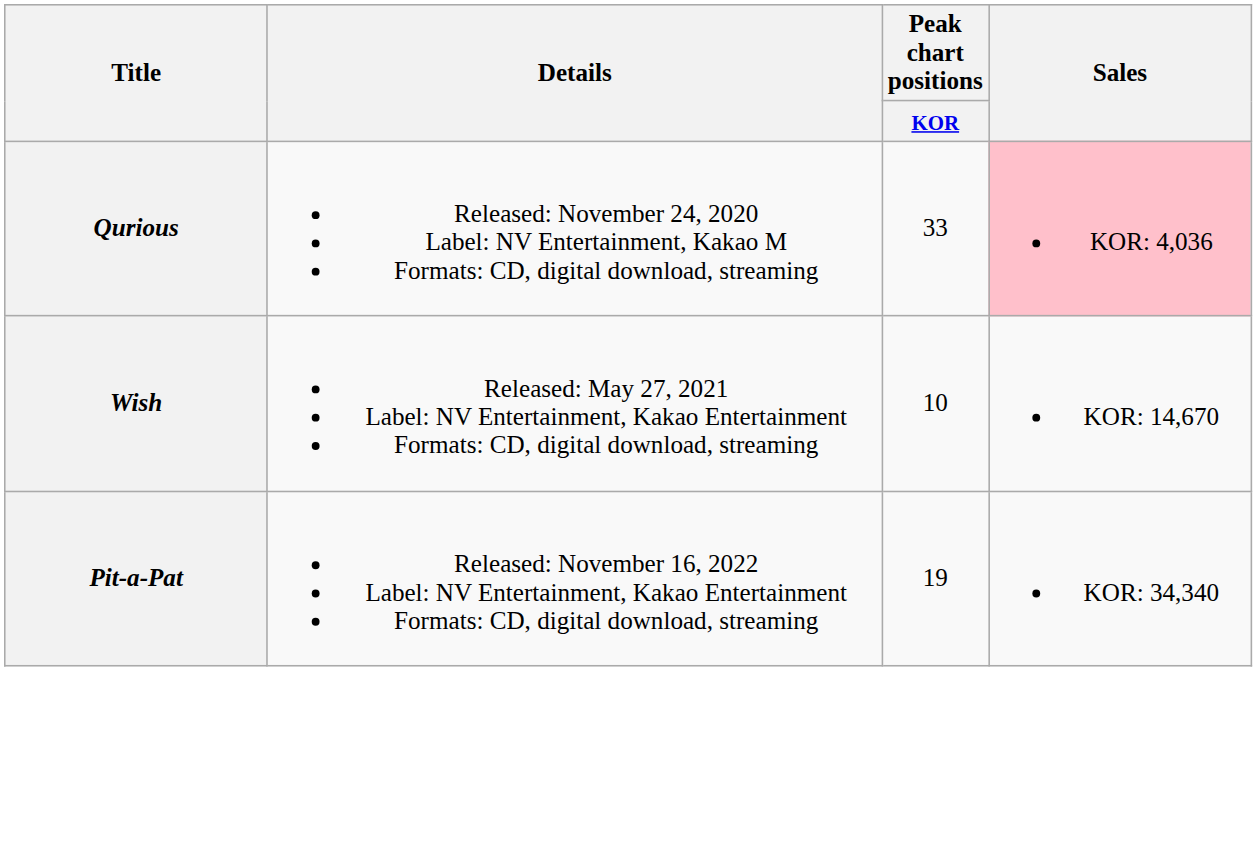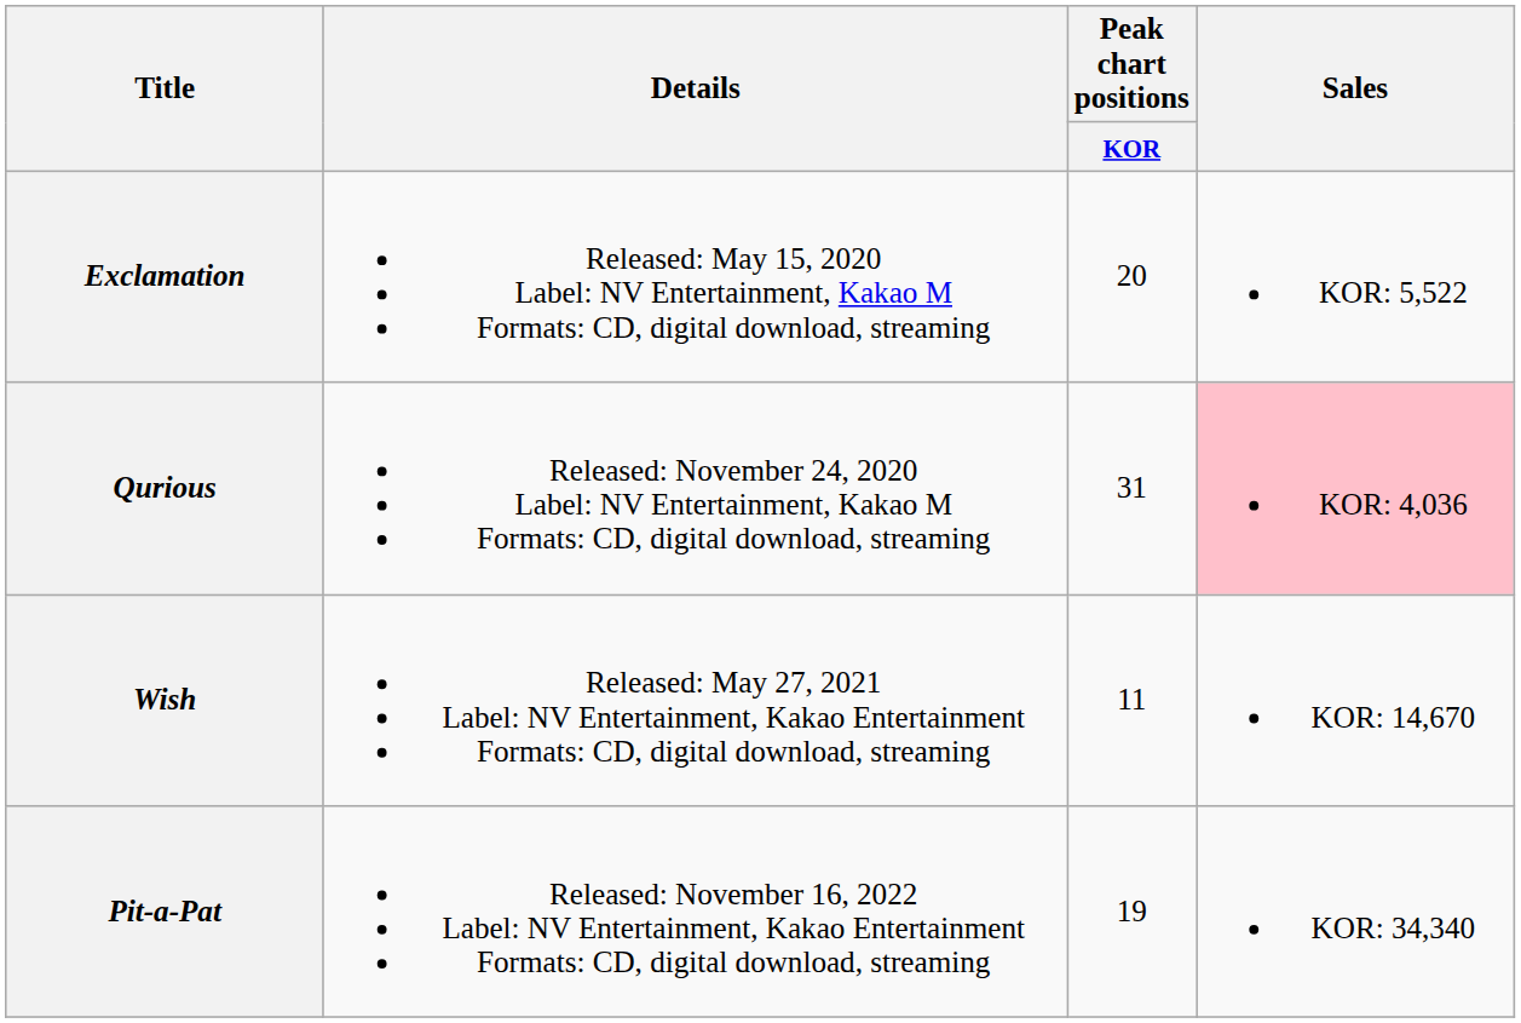 <table class="wikitable plainrowheaders" style="text-align:center;">
 <tr>
 <th rowspan="2" style="width:10em;">Title</th>
 <th rowspan="2" style="width:24em;">Details</th>
 <th scope="col" colspan="1">Peak chart positions</th>
 <th rowspan="2" style="width:10em;">Sales</th>
 </tr>
 <tr>
 <th style="width:2.5em;"><a href='#'><small>KOR</small></a><br></th>
 </tr>
 <tr>
+<th scope="row"><em>Exclamation</em></th>
+<td><br><ul><li>Released: May 15, 2020</li><li>Label: NV Entertainment, <a href='#'>Kakao M</a></li><li>Formats: CD, digital download, streaming</li></ul></td>
+<td>20</td>
+<td><br><ul><li>KOR: 5,522</li></ul></td>
+</tr>
+<tr>
 <th scope="row"><em>Qurious</em></th>
 <td><br><ul><li>Released: November 24, 2020</li><li>Label: NV Entertainment, Kakao M</li><li>Formats: CD, digital download, streaming</li></ul></td>
-<td>33</td>
+<td>31</td>
 <td style="background: pink;"><br><ul><li>KOR: 4,036</li></ul></td>
 </tr>
 <tr>
 <th scope="row"><em>Wish</em></th>
 <td><br><ul><li>Released: May 27, 2021</li><li>Label: NV Entertainment, Kakao Entertainment</li><li>Formats: CD, digital download, streaming</li></ul></td>
-<td>10</td>
+<td>11</td>
 <td><br><ul><li>KOR: 14,670</li></ul></td>
 </tr>
 <tr>
 <th scope="row"><em>Pit-a-Pat</em></th>
 <td><br><ul><li>Released: November 16, 2022</li><li>Label: NV Entertainment, Kakao Entertainment</li><li>Formats: CD, digital download, streaming</li></ul></td>
 <td>19</td>
 <td><br><ul><li>KOR: 34,340</li></ul></td>
 </tr>
 </table>
